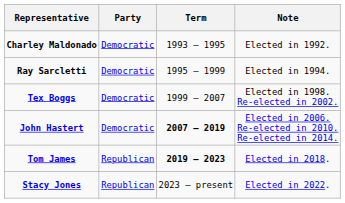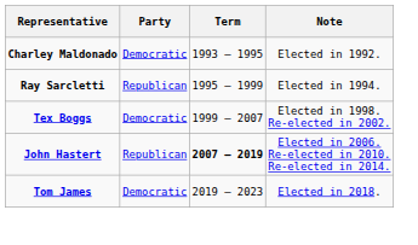 <table class=wikitable style="text-align:center">
 <tr style="height:3em">
 <th>Representative</th>
 <th>Party</th>
 <th>Term</th>
 <th>Note</th>
 </tr>
 <tr style="height:3em">
 <td><strong>Charley Maldonado</strong></td>
 <td><a href='#'>Democratic</a></td>
 <td>1993 – 1995</td>
 <td>Elected in 1992.</td>
 </tr>
 <tr style="height:3em">
 <td><strong>Ray Sarcletti</strong></td>
-<td><a href='#'>Democratic</a></td>
+<td><a href='#'>Republican</a></td>
 <td>1995 – 1999</td>
 <td>Elected in 1994.</td>
 </tr>
 <tr style="height:3em">
 <td><strong><a href='#'>Tex Boggs</a></strong></td>
 <td><a href='#'>Democratic</a></td>
 <td>1999 – 2007</td>
 <td>Elected in 1998.<br><a href='#'>Re-elected in 2002.</a></td>
 </tr>
 <tr style="height:3em">
 <td><strong><a href='#'>John Hastert</a></strong></td>
-<td><a href='#'>Democratic</a></td>
+<td><a href='#'>Republican</a></td>
 <td><strong>2007 – 2019</strong></td>
 <td><a href='#'>Elected in 2006.</a><br><a href='#'>Re-elected in 2010.</a><br><a href='#'>Re-elected in 2014.</a></td>
 </tr>
 <tr style="height:3em">
 <td><strong><a href='#'>Tom James</a></strong></td>
-<td><a href='#'>Republican</a></td>
-<td><strong>2019 – 2023</strong></td>
+<td><a href='#'>Democratic</a></td>
+<td>2019 – 2023</td>
 <td><a href='#'>Elected in 2018</a>.</td>
 </tr>
-<tr style="height:3em">
-<td><strong><a href='#'>Stacy Jones</a></strong></td>
-<td><a href='#'>Republican</a></td>
-<td>2023 – present</td>
-<td><a href='#'>Elected in 2022</a>.</td>
-</tr>
 </table>
